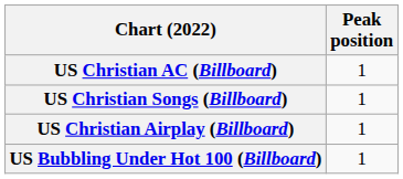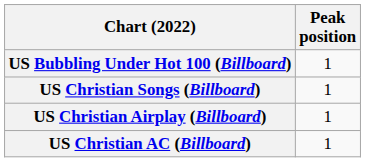 <table class="wikitable sortable plainrowheaders" style="text-align:center">
 <tr>
 <th scope="col">Chart (2022)</th>
 <th scope="col">Peak<br>position</th>
 </tr>
 <tr>
-<th scope="row">US <a href='#'>Christian AC</a> (<em><a href='#'>Billboard</a></em>)</th>
+<th scope="row">US <a href='#'>Bubbling Under Hot 100</a> (<em><a href='#'>Billboard</a></em>)</th>
 <td>1</td>
 </tr>
 <tr>
 <th scope="row">US <a href='#'>Christian Songs</a> (<em><a href='#'>Billboard</a></em>)</th>
 <td>1</td>
 </tr>
 <tr>
 <th scope="row">US <a href='#'>Christian Airplay</a> (<em><a href='#'>Billboard</a></em>)</th>
 <td>1</td>
 </tr>
 <tr>
-<th scope="row">US <a href='#'>Bubbling Under Hot 100</a> (<em><a href='#'>Billboard</a></em>)</th>
+<th scope="row">US <a href='#'>Christian AC</a> (<em><a href='#'>Billboard</a></em>)</th>
 <td>1</td>
 </tr>
 </table>
